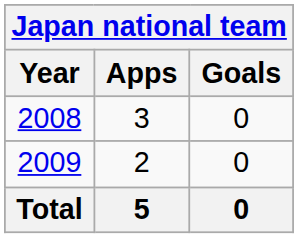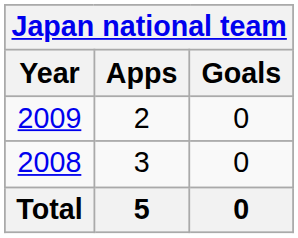 <table class="wikitable" style="text-align:center">
 <tr>
 <th colspan=3><a href='#'>Japan national team</a></th>
 </tr>
 <tr>
 <th>Year</th>
 <th>Apps</th>
 <th>Goals</th>
 </tr>
 <tr>
-<td><a href='#'>2008</a></td>
-<td>3</td>
+<td><a href='#'>2009</a></td>
+<td>2</td>
 <td>0</td>
 </tr>
 <tr>
-<td><a href='#'>2009</a></td>
-<td>2</td>
+<td><a href='#'>2008</a></td>
+<td>3</td>
 <td>0</td>
 </tr>
 <tr>
 <th>Total</th>
 <th>5</th>
 <th>0</th>
 </tr>
 </table>
